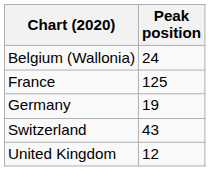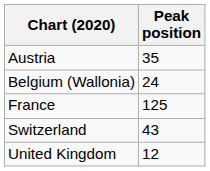 <table class="wikitable sortable">
 <tr>
 <th>Chart (2020)</th>
 <th>Peak<br>position</th>
+</tr>
+<tr>
+<td>Austria</td>
+<td>35</td>
 </tr>
 <tr>
 <td>Belgium (Wallonia)</td>
 <td>24</td>
 </tr>
 <tr>
 <td>France</td>
 <td>125</td>
 </tr>
 <tr>
-<td>Germany</td>
-<td>19</td>
-</tr>
-<tr>
 <td>Switzerland</td>
 <td>43</td>
 </tr>
 <tr>
 <td>United Kingdom</td>
 <td>12</td>
 </tr>
 </table>
